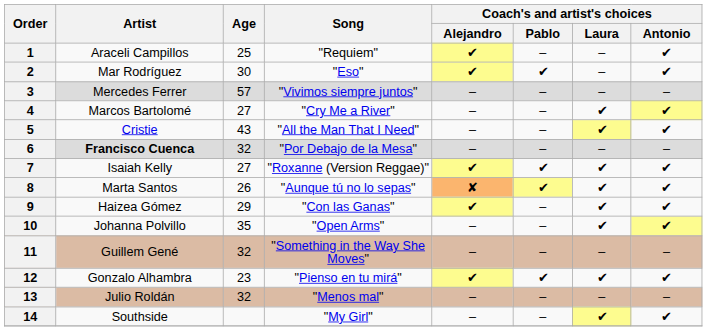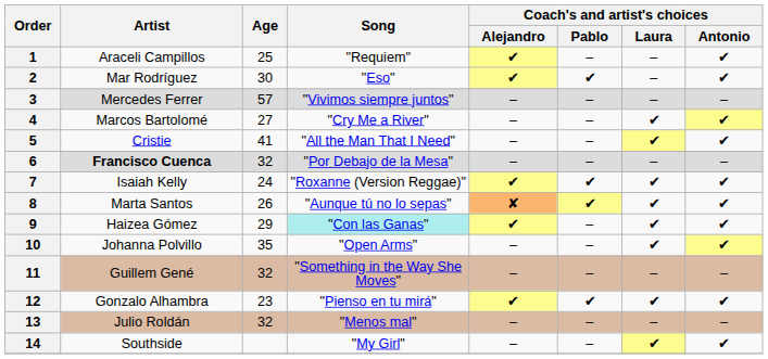 <table class="wikitable" style="text-align:center; line-height:17px; width:100%">
 <tr>
 <th scope="col" rowspan="2" style="width:04%">Order</th>
 <th scope="col" rowspan="2" style="width:17%">Artist</th>
 <th scope="col" rowspan="2" style="width:04%">Age</th>
 <th scope="col" rowspan="2" style="width:17%">Song</th>
 <th scope="col" colspan="4" style="width:24%">Coach's and artist's choices</th>
 </tr>
 <tr>
 <th style="width:06%">Alejandro</th>
 <th style="width:06%">Pablo</th>
 <th style="width:06%">Laura</th>
 <th style="width:06%">Antonio</th>
 </tr>
 <tr>
 <th>1</th>
 <td>Araceli Campillos</td>
 <td>25</td>
 <td>"Requiem"</td>
 <td style="background:#fdfc8f">✔</td>
 <td>–</td>
 <td>–</td>
 <td>✔</td>
 </tr>
 <tr>
 <th>2</th>
 <td>Mar Rodríguez</td>
 <td>30</td>
 <td>"<a href='#'>Eso</a>"</td>
 <td style="background:#fdfc8f">✔</td>
 <td>✔</td>
 <td>–</td>
 <td>✔</td>
 </tr>
 <tr style="background:#dcdcdc">
 <th>3</th>
 <td>Mercedes Ferrer</td>
 <td>57</td>
 <td>"<a href='#'>Vivimos siempre juntos</a>"</td>
 <td>–</td>
 <td>–</td>
 <td>–</td>
 <td>–</td>
 </tr>
 <tr>
 <th>4</th>
 <td>Marcos Bartolomé</td>
 <td>27</td>
 <td>"<a href='#'>Cry Me a River</a>"</td>
 <td>–</td>
 <td>–</td>
 <td>✔</td>
 <td style="background:#fdfc8f">✔</td>
 </tr>
 <tr>
 <th>5</th>
 <td><a href='#'>Cristie</a></td>
-<td>43</td>
+<td>41</td>
 <td>"<a href='#'>All the Man That I Need</a>"</td>
 <td>–</td>
 <td>–</td>
 <td style="background:#fdfc8f">✔</td>
 <td>✔</td>
 </tr>
 <tr style="background:#dcdcdc">
 <th>6</th>
 <td><strong>Francisco Cuenca</strong></td>
 <td>32</td>
 <td>"<a href='#'>Por Debajo de la Mesa</a>"</td>
 <td>–</td>
 <td>–</td>
 <td>–</td>
 <td>–</td>
 </tr>
 <tr>
 <th>7</th>
 <td>Isaiah Kelly</td>
-<td>27</td>
+<td>24</td>
 <td>"<a href='#'>Roxanne</a> (Version Reggae)"</td>
 <td style="background:#fdfc8f">✔</td>
 <td>✔</td>
 <td>✔</td>
 <td>✔</td>
 </tr>
 <tr>
 <th>8</th>
 <td>Marta Santos</td>
 <td>26</td>
 <td>"<a href='#'>Aunque tú no lo sepas</a>"</td>
 <td style="background:#fbb56e">✘</td>
 <td style="background:#fdfc8f">✔</td>
 <td>✔</td>
 <td>✔</td>
 </tr>
 <tr>
 <th>9</th>
 <td>Haizea Gómez</td>
 <td>29</td>
-<td>"<a href='#'>Con las Ganas</a>"</td>
+<td style="background: paleturquoise;">"<a href='#'>Con las Ganas</a>"</td>
 <td style="background:#fdfc8f">✔</td>
 <td>–</td>
 <td>✔</td>
 <td>✔</td>
 </tr>
 <tr>
 <th>10</th>
 <td>Johanna Polvillo</td>
 <td>35</td>
 <td>"<a href='#'>Open Arms</a>"</td>
 <td>–</td>
 <td>–</td>
 <td>✔</td>
 <td style="background:#fdfc8f">✔</td>
 </tr>
 <tr style="background:#dbbba4">
 <th>11</th>
 <td>Guillem Gené</td>
 <td>32</td>
 <td>"<a href='#'>Something in the Way She Moves</a>"</td>
 <td>–</td>
 <td>–</td>
 <td>–</td>
 <td>–</td>
 </tr>
 <tr>
 <th>12</th>
 <td>Gonzalo Alhambra</td>
 <td>23</td>
 <td>"<a href='#'>Pienso en tu mirá</a>"</td>
 <td style="background:#fdfc8f">✔</td>
 <td>✔</td>
 <td>✔</td>
 <td>✔</td>
 </tr>
 <tr style="background:#dbbba4">
 <th>13</th>
 <td>Julio Roldán</td>
 <td>32</td>
 <td>"<a href='#'>Menos mal</a>"</td>
 <td>–</td>
 <td>–</td>
 <td>–</td>
 <td>–</td>
 </tr>
 <tr>
 <th>14</th>
 <td>Southside</td>
 <td></td>
 <td>"<a href='#'>My Girl</a>"</td>
 <td>–</td>
 <td>–</td>
 <td style="background:#fdfc8f">✔</td>
 <td>✔</td>
 </tr>
 <tr>
 </tr>
 </table>
